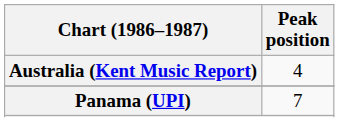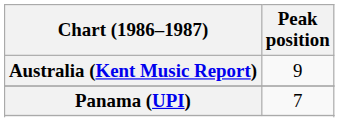 <table class="wikitable sortable plainrowheaders">
 <tr>
 <th>Chart (1986–1987)</th>
 <th>Peak<br>position</th>
 </tr>
 <tr>
 <th scope="row">Australia (<a href='#'>Kent Music Report</a>)</th>
-<td align="center">4</td>
+<td align="center">9</td>
 </tr>
 <tr>
 </tr>
 <tr>
 </tr>
 <tr>
 </tr>
 <tr>
 </tr>
 <tr>
 </tr>
 <tr>
 </tr>
 <tr>
 </tr>
 <tr>
 </tr>
 <tr>
 <th scope="row">Panama (<a href='#'>UPI</a>)</th>
 <td align="center">7</td>
 </tr>
 <tr>
 </tr>
 <tr>
 </tr>
 <tr>
 </tr>
 <tr>
 </tr>
 <tr>
 </tr>
 </table>
